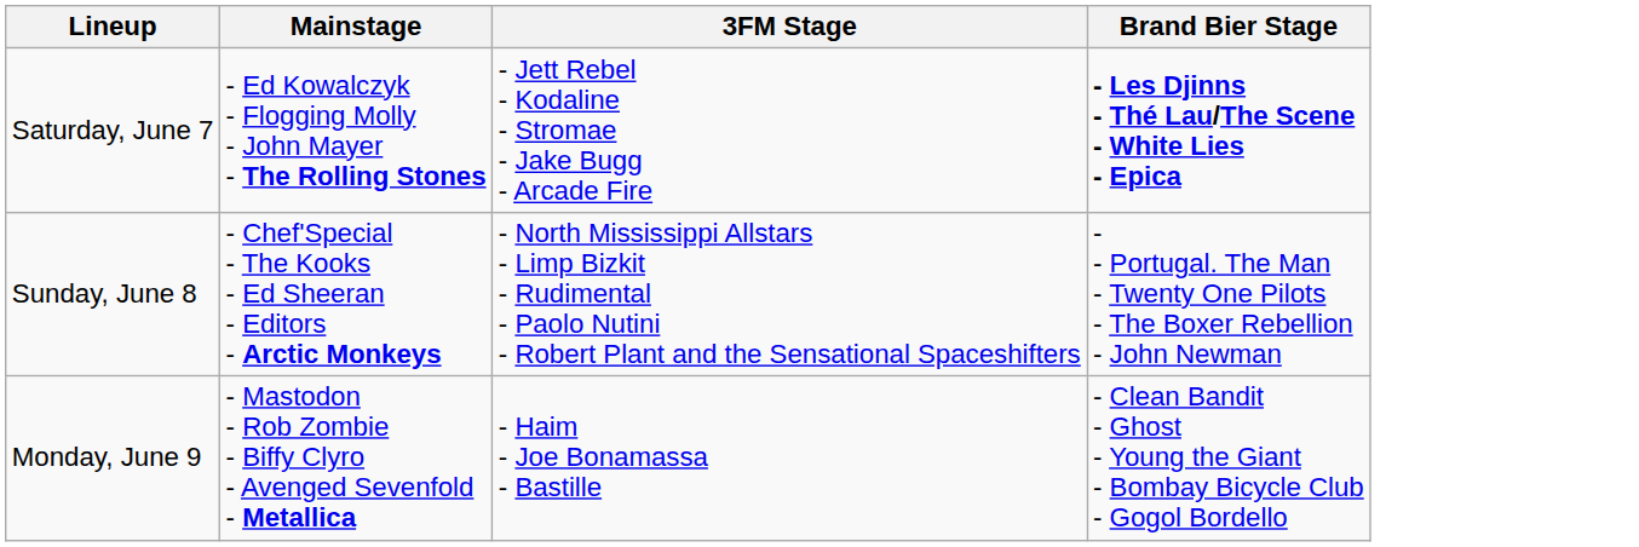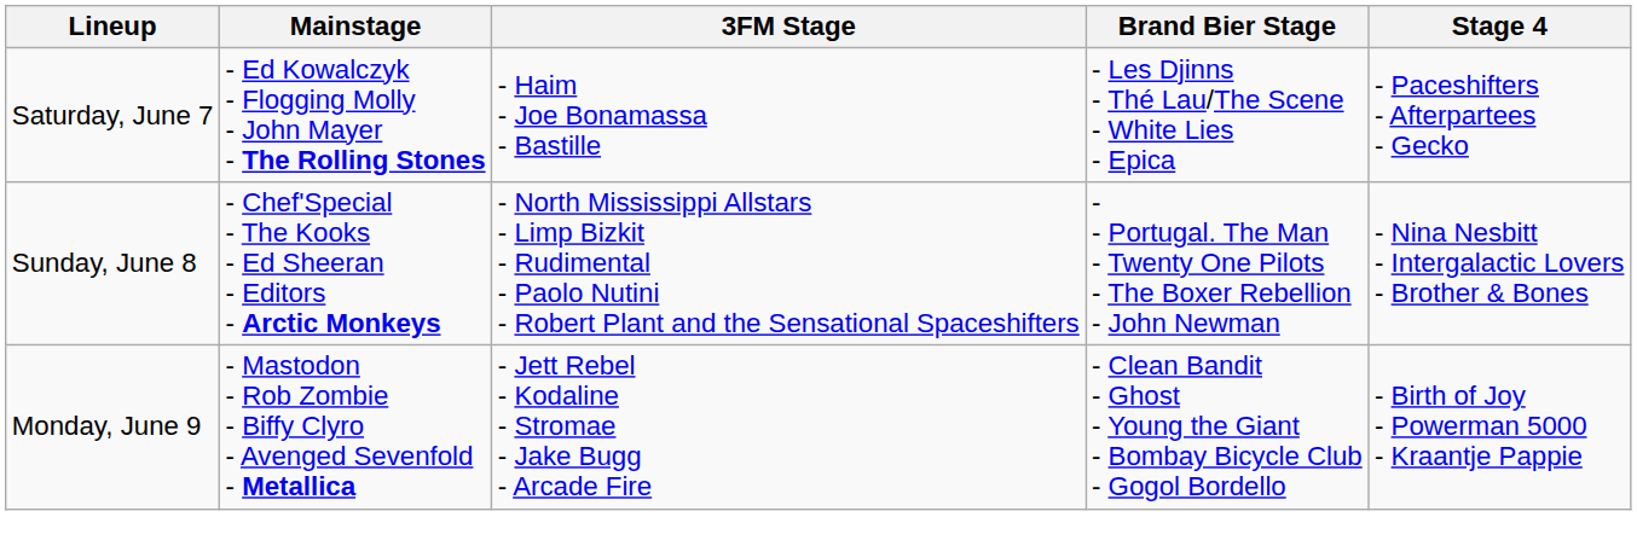 <table class="wikitable">
 <tr>
 <th>Lineup</th>
 <th>Mainstage</th>
 <th>3FM Stage</th>
 <th>Brand Bier Stage</th>
+<th>Stage 4</th>
 </tr>
 <tr>
 <td>Saturday, June 7</td>
 <td>- <a href='#'>Ed Kowalczyk</a><br>- <a href='#'>Flogging Molly</a><br>- <a href='#'>John Mayer</a><br>- <strong><a href='#'>The Rolling Stones</a></strong></td>
-<td>- <a href='#'>Jett Rebel</a><br>- <a href='#'>Kodaline</a><br>- <a href='#'>Stromae</a><br>- <a href='#'>Jake Bugg</a><br>- <a href='#'>Arcade Fire</a></td>
-<td><strong>- <a href='#'>Les Djinns</a><br>- <a href='#'>Thé Lau</a>/<a href='#'>The Scene</a><br>- <a href='#'>White Lies</a><br>- <a href='#'>Epica</a></strong></td>
+<td>- <a href='#'>Haim</a><br>- <a href='#'>Joe Bonamassa</a><br>- <a href='#'>Bastille</a></td>
+<td>- <a href='#'>Les Djinns</a><br>- <a href='#'>Thé Lau</a>/<a href='#'>The Scene</a><br>- <a href='#'>White Lies</a><br>- <a href='#'>Epica</a></td>
+<td>- <a href='#'>Paceshifters</a><br>- <a href='#'>Afterpartees</a><br>- <a href='#'>Gecko</a></td>
 </tr>
 <tr>
 <td>Sunday, June 8</td>
 <td>- <a href='#'>Chef'Special</a><br>- <a href='#'>The Kooks</a><br>- <a href='#'>Ed Sheeran</a><br>- <a href='#'>Editors</a><br>- <strong><a href='#'>Arctic Monkeys</a></strong></td>
 <td>- <a href='#'>North Mississippi Allstars</a><br>- <a href='#'>Limp Bizkit</a><br>- <a href='#'>Rudimental</a><br>- <a href='#'>Paolo Nutini</a><br>- <a href='#'>Robert Plant and the Sensational Spaceshifters</a></td>
 <td>- <br>- <a href='#'>Portugal. The Man</a><br>- <a href='#'>Twenty One Pilots</a><br>- <a href='#'>The Boxer Rebellion</a><br>- <a href='#'>John Newman</a></td>
+<td>- <a href='#'>Nina Nesbitt</a><br>- <a href='#'>Intergalactic Lovers</a><br>- <a href='#'>Brother & Bones</a></td>
 </tr>
 <tr>
 <td>Monday, June 9</td>
 <td>- <a href='#'>Mastodon</a><br>- <a href='#'>Rob Zombie</a><br>- <a href='#'>Biffy Clyro</a><br>- <a href='#'>Avenged Sevenfold</a><br>- <strong><a href='#'>Metallica</a></strong></td>
-<td>- <a href='#'>Haim</a><br>- <a href='#'>Joe Bonamassa</a><br>- <a href='#'>Bastille</a></td>
+<td>- <a href='#'>Jett Rebel</a><br>- <a href='#'>Kodaline</a><br>- <a href='#'>Stromae</a><br>- <a href='#'>Jake Bugg</a><br>- <a href='#'>Arcade Fire</a></td>
 <td>- <a href='#'>Clean Bandit</a><br>- <a href='#'>Ghost</a><br>- <a href='#'>Young the Giant</a><br>- <a href='#'>Bombay Bicycle Club</a><br>- <a href='#'>Gogol Bordello</a></td>
+<td>- <a href='#'>Birth of Joy</a><br>- <a href='#'>Powerman 5000</a><br>- <a href='#'>Kraantje Pappie</a></td>
 </tr>
 </table>
